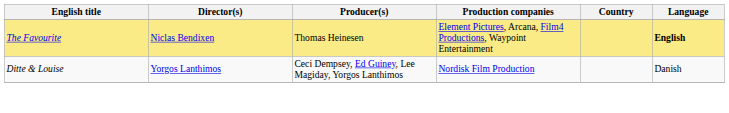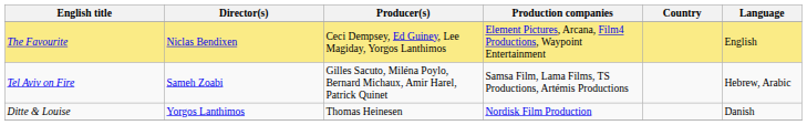 <table class="sortable wikitable" width="95%" cellpadding="5">
 <tr>
 <th width="20%">English title</th>
 <th width="20%">Director(s)</th>
 <th width="20%">Producer(s)</th>
 <th width="20%">Production companies</th>
 <th width="10%">Country</th>
 <th width="10%">Language</th>
 </tr>
 <tr>
 </tr>
 <tr style="background:#FAEB86">
 <td> <em><a href='#'>The Favourite</a></em></td>
 <td><a href='#'>Niclas Bendixen</a></td>
-<td>Thomas Heinesen</td>
+<td>Ceci Dempsey, <a href='#'>Ed Guiney</a>, Lee Magiday, Yorgos Lanthimos</td>
 <td><a href='#'>Element Pictures</a>, Arcana, <a href='#'>Film4 Productions</a>, Waypoint Entertainment</td>
 <td>  </td>
-<td><strong>English</strong></td>
+<td>English</td>
+</tr>
+<tr>
+<td><em><a href='#'>Tel Aviv on Fire</a></em></td>
+<td><a href='#'>Sameh Zoabi</a></td>
+<td>Gilles Sacuto, Miléna Poylo, Bernard Michaux, Amir Harel, Patrick Quinet</td>
+<td>Samsa Film, Lama Films, TS Productions, Artémis Productions</td>
+<td> </td>
+<td>Hebrew, Arabic</td>
 </tr>
 <tr>
 <td><em>Ditte & Louise</em></td>
 <td><a href='#'>Yorgos Lanthimos</a></td>
-<td>Ceci Dempsey, <a href='#'>Ed Guiney</a>, Lee Magiday, Yorgos Lanthimos</td>
+<td>Thomas Heinesen</td>
 <td><a href='#'>Nordisk Film Production</a></td>
 <td></td>
 <td>Danish</td>
 </tr>
 <tr>
 </tr>
 </table>
